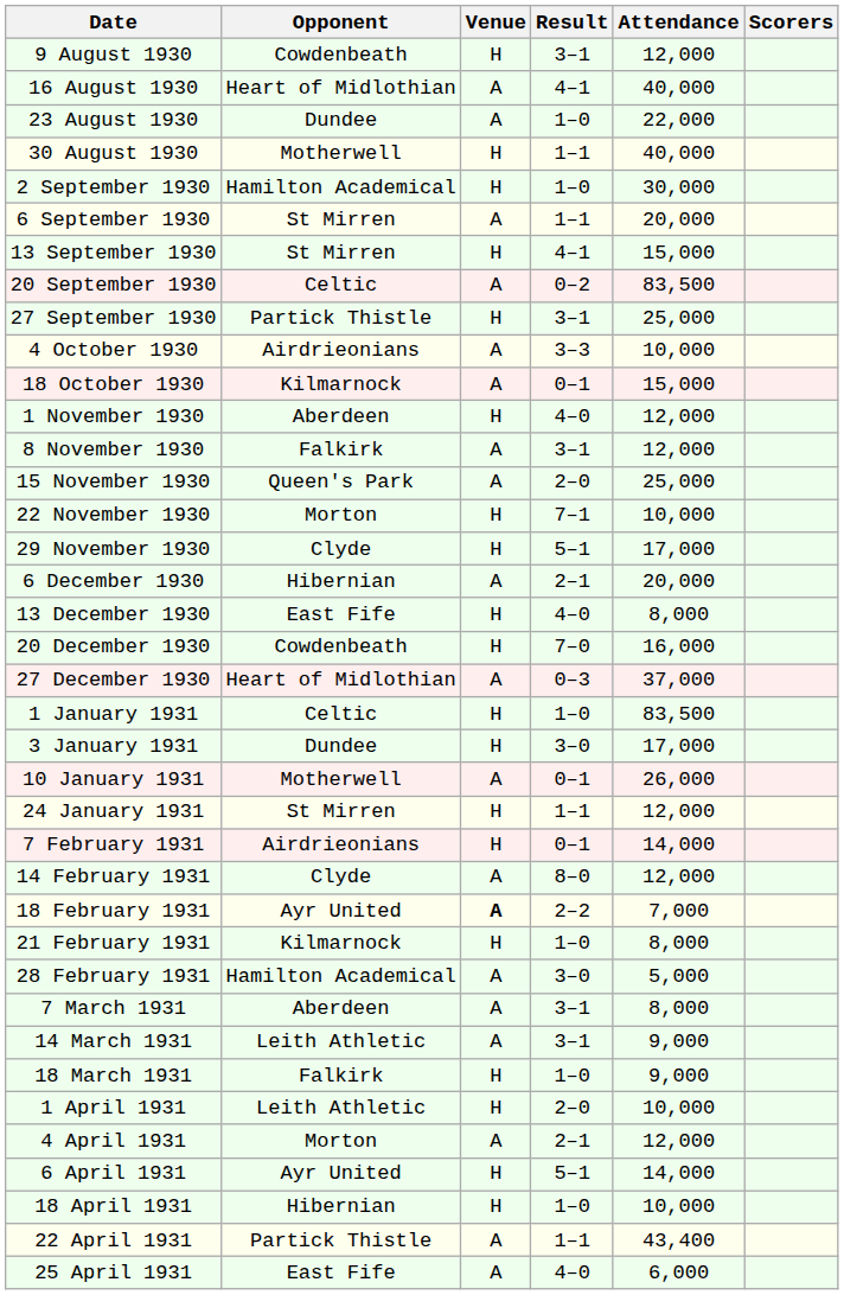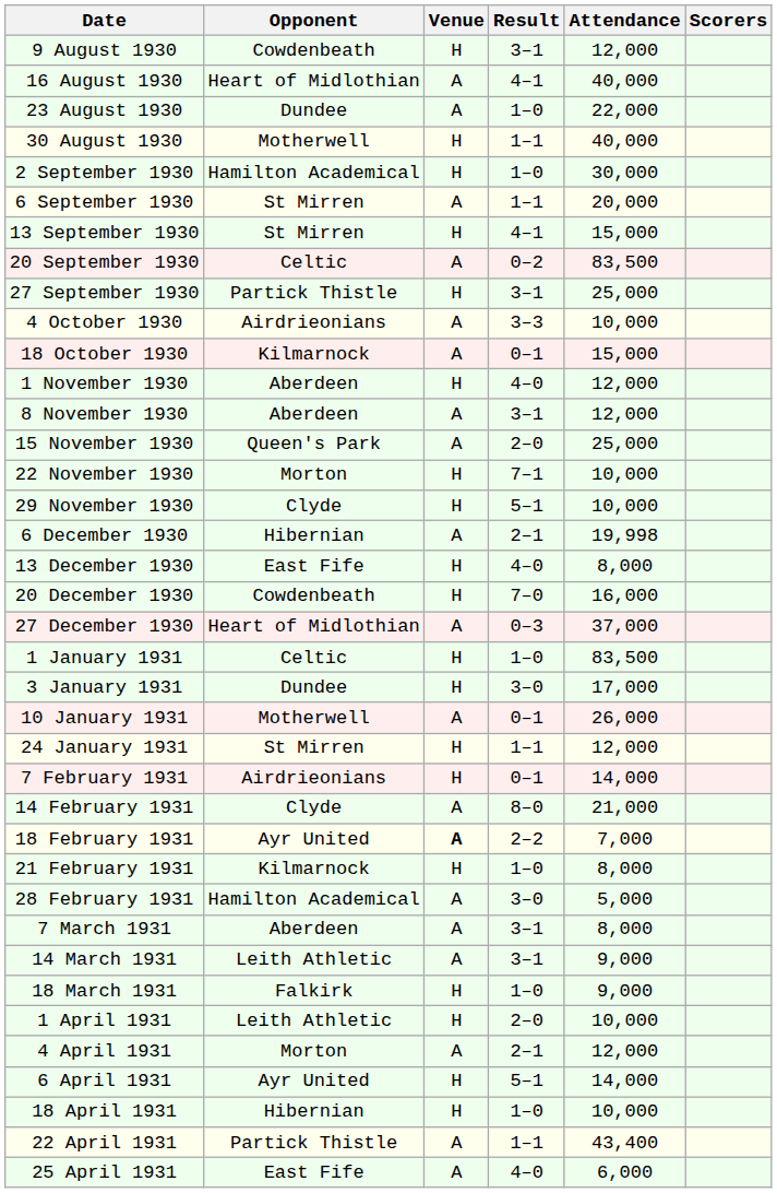 <table class="wikitable sortable" style="font-size:100%; text-align:center">
 <tr>
 <th>Date</th>
 <th>Opponent</th>
 <th>Venue</th>
 <th>Result</th>
 <th>Attendance</th>
 <th>Scorers</th>
 </tr>
 <tr bgcolor = "#EEFFEE">
 <td>9 August 1930</td>
 <td>Cowdenbeath</td>
 <td>H</td>
 <td>3–1</td>
 <td>12,000</td>
 <td></td>
 </tr>
 <tr bgcolor = "#EEFFEE">
 <td>16 August 1930</td>
 <td>Heart of Midlothian</td>
 <td>A</td>
 <td>4–1</td>
 <td>40,000</td>
 <td></td>
 </tr>
 <tr bgcolor = "#EEFFEE">
 <td>23 August 1930</td>
 <td>Dundee</td>
 <td>A</td>
 <td>1–0</td>
 <td>22,000</td>
 <td></td>
 </tr>
 <tr bgcolor = "#FFFFEE">
 <td>30 August 1930</td>
 <td>Motherwell</td>
 <td>H</td>
 <td>1–1</td>
 <td>40,000</td>
 <td></td>
 </tr>
 <tr bgcolor = "#EEFFEE">
 <td>2 September 1930</td>
 <td>Hamilton Academical</td>
 <td>H</td>
 <td>1–0</td>
 <td>30,000</td>
 <td></td>
 </tr>
 <tr bgcolor = "#FFFFEE">
 <td>6 September 1930</td>
 <td>St Mirren</td>
 <td>A</td>
 <td>1–1</td>
 <td>20,000</td>
 <td></td>
 </tr>
 <tr bgcolor = "#EEFFEE">
 <td>13 September 1930</td>
 <td>St Mirren</td>
 <td>H</td>
 <td>4–1</td>
 <td>15,000</td>
 <td></td>
 </tr>
 <tr bgcolor = "#FFEEEE">
 <td>20 September 1930</td>
 <td>Celtic</td>
 <td>A</td>
 <td>0–2</td>
 <td>83,500</td>
 <td></td>
 </tr>
 <tr bgcolor = "#EEFFEE">
 <td>27 September 1930</td>
 <td>Partick Thistle</td>
 <td>H</td>
 <td>3–1</td>
 <td>25,000</td>
 <td></td>
 </tr>
 <tr bgcolor = "#FFFFEE">
 <td>4 October 1930</td>
 <td>Airdrieonians</td>
 <td>A</td>
 <td>3–3</td>
 <td>10,000</td>
 <td></td>
 </tr>
 <tr bgcolor = "#FFEEEE">
 <td>18 October 1930</td>
 <td>Kilmarnock</td>
 <td>A</td>
 <td>0–1</td>
 <td>15,000</td>
 <td></td>
 </tr>
 <tr bgcolor = "#EEFFEE">
 <td>1 November 1930</td>
 <td>Aberdeen</td>
 <td>H</td>
 <td>4–0</td>
 <td>12,000</td>
 <td></td>
 </tr>
 <tr bgcolor = "#EEFFEE">
 <td>8 November 1930</td>
-<td>Falkirk</td>
+<td>Aberdeen</td>
 <td>A</td>
 <td>3–1</td>
 <td>12,000</td>
 <td></td>
 </tr>
 <tr bgcolor = "#EEFFEE">
 <td>15 November 1930</td>
 <td>Queen's Park</td>
 <td>A</td>
 <td>2–0</td>
 <td>25,000</td>
 <td></td>
 </tr>
 <tr bgcolor = "#EEFFEE">
 <td>22 November 1930</td>
 <td>Morton</td>
 <td>H</td>
 <td>7–1</td>
 <td>10,000</td>
 <td></td>
 </tr>
 <tr bgcolor = "#EEFFEE">
 <td>29 November 1930</td>
 <td>Clyde</td>
 <td>H</td>
 <td>5–1</td>
-<td>17,000</td>
+<td>10,000</td>
 <td></td>
 </tr>
 <tr bgcolor = "#EEFFEE">
 <td>6 December 1930</td>
 <td>Hibernian</td>
 <td>A</td>
 <td>2–1</td>
-<td>20,000</td>
+<td>19,998</td>
 <td></td>
 </tr>
 <tr bgcolor = "#EEFFEE">
 <td>13 December 1930</td>
 <td>East Fife</td>
 <td>H</td>
 <td>4–0</td>
 <td>8,000</td>
 <td></td>
 </tr>
 <tr bgcolor = "#EEFFEE">
 <td>20 December 1930</td>
 <td>Cowdenbeath</td>
 <td>H</td>
 <td>7–0</td>
 <td>16,000</td>
 <td></td>
 </tr>
 <tr bgcolor = "#FFEEEE">
 <td>27 December 1930</td>
 <td>Heart of Midlothian</td>
 <td>A</td>
 <td>0–3</td>
 <td>37,000</td>
 <td></td>
 </tr>
 <tr bgcolor = "#EEFFEE">
 <td>1 January 1931</td>
 <td>Celtic</td>
 <td>H</td>
 <td>1–0</td>
 <td>83,500</td>
 <td></td>
 </tr>
 <tr bgcolor = "#EEFFEE">
 <td>3 January 1931</td>
 <td>Dundee</td>
 <td>H</td>
 <td>3–0</td>
 <td>17,000</td>
 <td></td>
 </tr>
 <tr bgcolor = "#FFEEEE">
 <td>10 January 1931</td>
 <td>Motherwell</td>
 <td>A</td>
 <td>0–1</td>
 <td>26,000</td>
 <td></td>
 </tr>
 <tr bgcolor = "#FFFFEE">
 <td>24 January 1931</td>
 <td>St Mirren</td>
 <td>H</td>
 <td>1–1</td>
 <td>12,000</td>
 <td></td>
 </tr>
 <tr bgcolor = "#FFEEEE">
 <td>7 February 1931</td>
 <td>Airdrieonians</td>
 <td>H</td>
 <td>0–1</td>
 <td>14,000</td>
 <td></td>
 </tr>
 <tr bgcolor = "#EEFFEE">
 <td>14 February 1931</td>
 <td>Clyde</td>
 <td>A</td>
 <td>8–0</td>
-<td>12,000</td>
+<td>21,000</td>
 <td></td>
 </tr>
 <tr bgcolor = "#FFFFEE">
 <td>18 February 1931</td>
 <td>Ayr United</td>
 <td><strong>A</strong></td>
 <td>2–2</td>
 <td>7,000</td>
 <td></td>
 </tr>
 <tr bgcolor = "#EEFFEE">
 <td>21 February 1931</td>
 <td>Kilmarnock</td>
 <td>H</td>
 <td>1–0</td>
 <td>8,000</td>
 <td></td>
 </tr>
 <tr bgcolor = "#EEFFEE">
 <td>28 February 1931</td>
 <td>Hamilton Academical</td>
 <td>A</td>
 <td>3–0</td>
 <td>5,000</td>
 <td></td>
 </tr>
 <tr bgcolor = "#EEFFEE">
 <td>7 March 1931</td>
 <td>Aberdeen</td>
 <td>A</td>
 <td>3–1</td>
 <td>8,000</td>
 <td></td>
 </tr>
 <tr bgcolor = "#EEFFEE">
 <td>14 March 1931</td>
 <td>Leith Athletic</td>
 <td>A</td>
 <td>3–1</td>
 <td>9,000</td>
 <td></td>
 </tr>
 <tr bgcolor = "#EEFFEE">
 <td>18 March 1931</td>
 <td>Falkirk</td>
 <td>H</td>
 <td>1–0</td>
 <td>9,000</td>
 <td></td>
 </tr>
 <tr bgcolor = "#EEFFEE">
 <td>1 April 1931</td>
 <td>Leith Athletic</td>
 <td>H</td>
 <td>2–0</td>
 <td>10,000</td>
 <td></td>
 </tr>
 <tr bgcolor = "#EEFFEE">
 <td>4 April 1931</td>
 <td>Morton</td>
 <td>A</td>
 <td>2–1</td>
 <td>12,000</td>
 <td></td>
 </tr>
 <tr bgcolor = "#EEFFEE">
 <td>6 April 1931</td>
 <td>Ayr United</td>
 <td>H</td>
 <td>5–1</td>
 <td>14,000</td>
 <td></td>
 </tr>
 <tr bgcolor = "#EEFFEE">
 <td>18 April 1931</td>
 <td>Hibernian</td>
 <td>H</td>
 <td>1–0</td>
 <td>10,000</td>
 <td></td>
 </tr>
 <tr bgcolor = "#FFFFEE">
 <td>22 April 1931</td>
 <td>Partick Thistle</td>
 <td>A</td>
 <td>1–1</td>
 <td>43,400</td>
 <td></td>
 </tr>
 <tr bgcolor = "#EEFFEE">
 <td>25 April 1931</td>
 <td>East Fife</td>
 <td>A</td>
 <td>4–0</td>
 <td>6,000</td>
 <td></td>
 </tr>
 </table>
